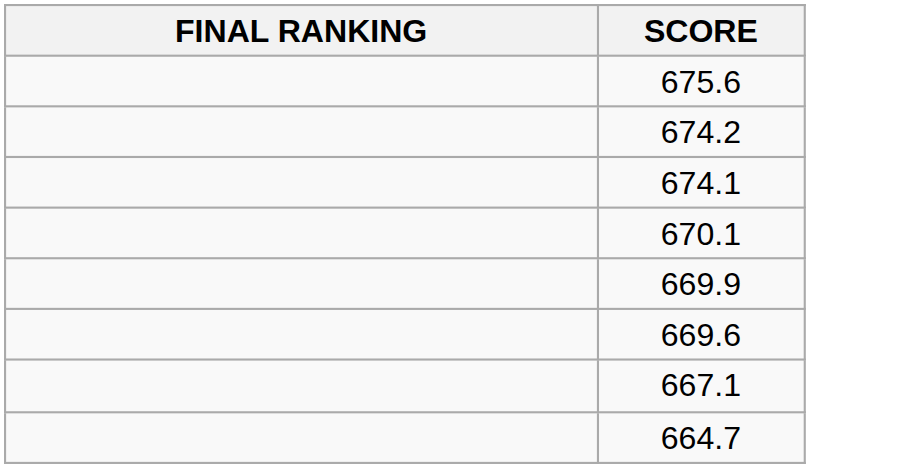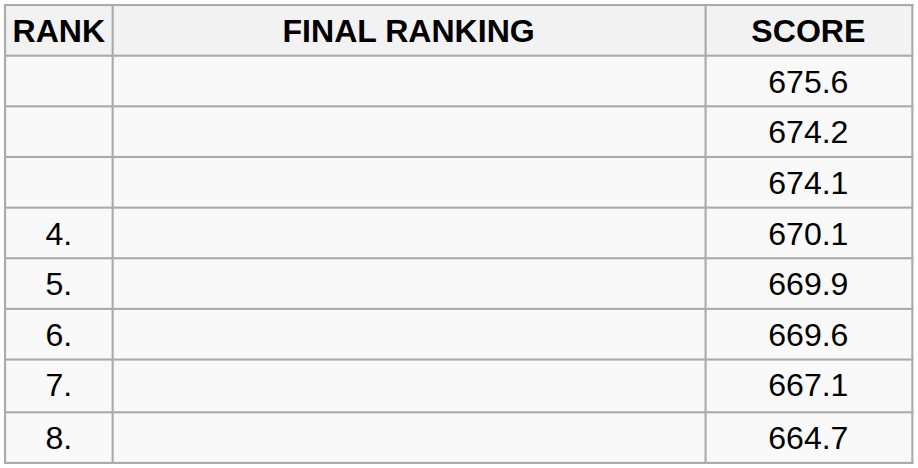 <table class="wikitable" style="font-size:95%;">
 <tr>
+<th>RANK</th>
 <th align="left" style="width: 18em">FINAL RANKING</th>
 <th align="center" style="width: 6em">SCORE</th>
 </tr>
 <tr>
+<td align="center"></td>
 <td></td>
 <td align="center">675.6</td>
 </tr>
 <tr>
+<td align="center"></td>
 <td></td>
 <td align="center">674.2</td>
 </tr>
 <tr>
+<td align="center"></td>
 <td></td>
 <td align="center">674.1</td>
 </tr>
 <tr>
+<td align="center">4.</td>
 <td></td>
 <td align="center">670.1</td>
 </tr>
 <tr>
+<td align="center">5.</td>
 <td></td>
 <td align="center">669.9</td>
 </tr>
 <tr>
+<td align="center">6.</td>
 <td></td>
 <td align="center">669.6</td>
 </tr>
 <tr>
+<td align="center">7.</td>
 <td></td>
 <td align="center">667.1</td>
 </tr>
 <tr>
+<td align="center">8.</td>
 <td></td>
 <td align="center">664.7</td>
 </tr>
 </table>
